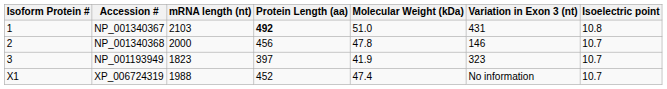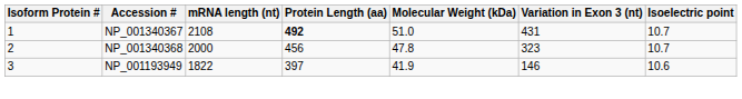 <table class="wikitable">
 <tr>
 <th>Isoform Protein #</th>
 <th>Accession #</th>
 <th>mRNA length (nt)</th>
 <th>Protein Length (aa)</th>
 <th>Molecular Weight (kDa)</th>
 <th>Variation in Exon 3 (nt)</th>
 <th>Isoelectric point</th>
 </tr>
 <tr>
 <td>1</td>
 <td>NP_001340367</td>
-<td>2103</td>
+<td>2108</td>
 <td><strong>492</strong></td>
 <td>51.0</td>
 <td>431</td>
-<td>10.8</td>
+<td>10.7</td>
 </tr>
 <tr>
 <td>2</td>
 <td>NP_001340368</td>
 <td>2000</td>
 <td>456</td>
 <td>47.8</td>
-<td>146</td>
+<td>323</td>
 <td>10.7</td>
 </tr>
 <tr>
 <td>3</td>
 <td>NP_001193949</td>
-<td>1823</td>
+<td>1822</td>
 <td>397</td>
 <td>41.9</td>
-<td>323</td>
-<td>10.7</td>
-</tr>
-<tr>
-<td>X1</td>
-<td>XP_006724319</td>
-<td>1988</td>
-<td>452</td>
-<td>47.4</td>
-<td>No information</td>
-<td>10.7</td>
+<td>146</td>
+<td>10.6</td>
 </tr>
 </table>
